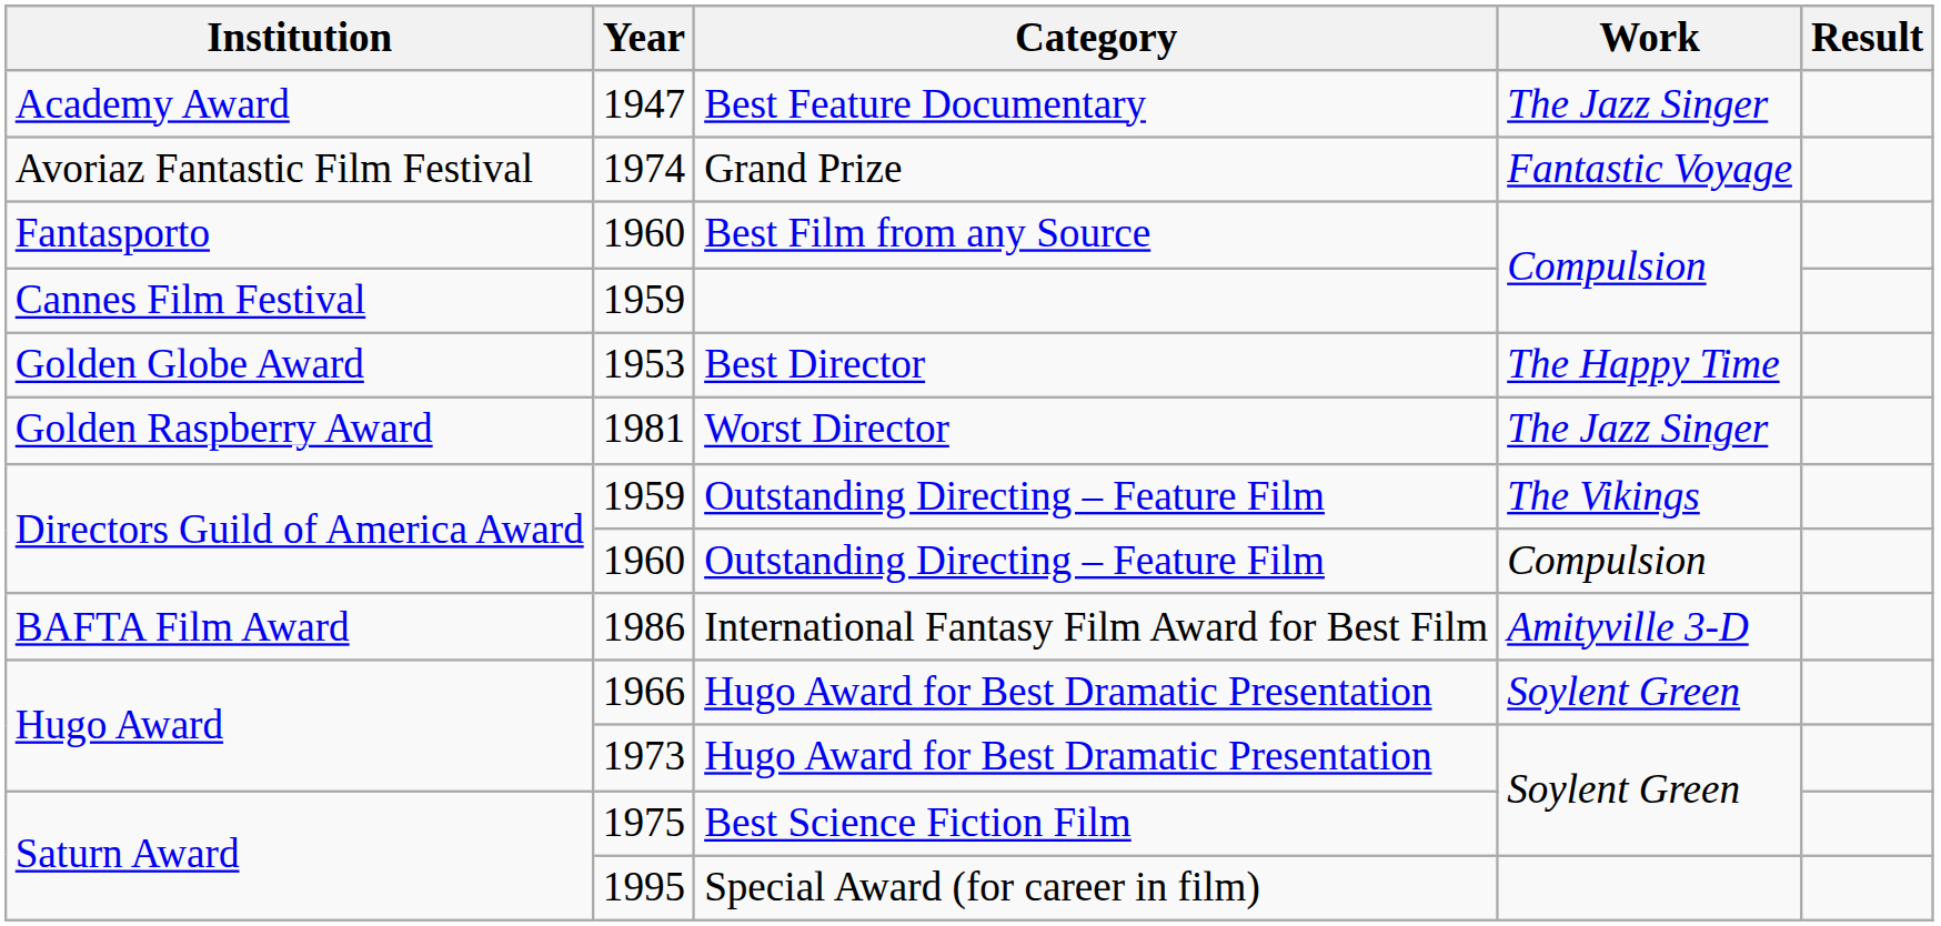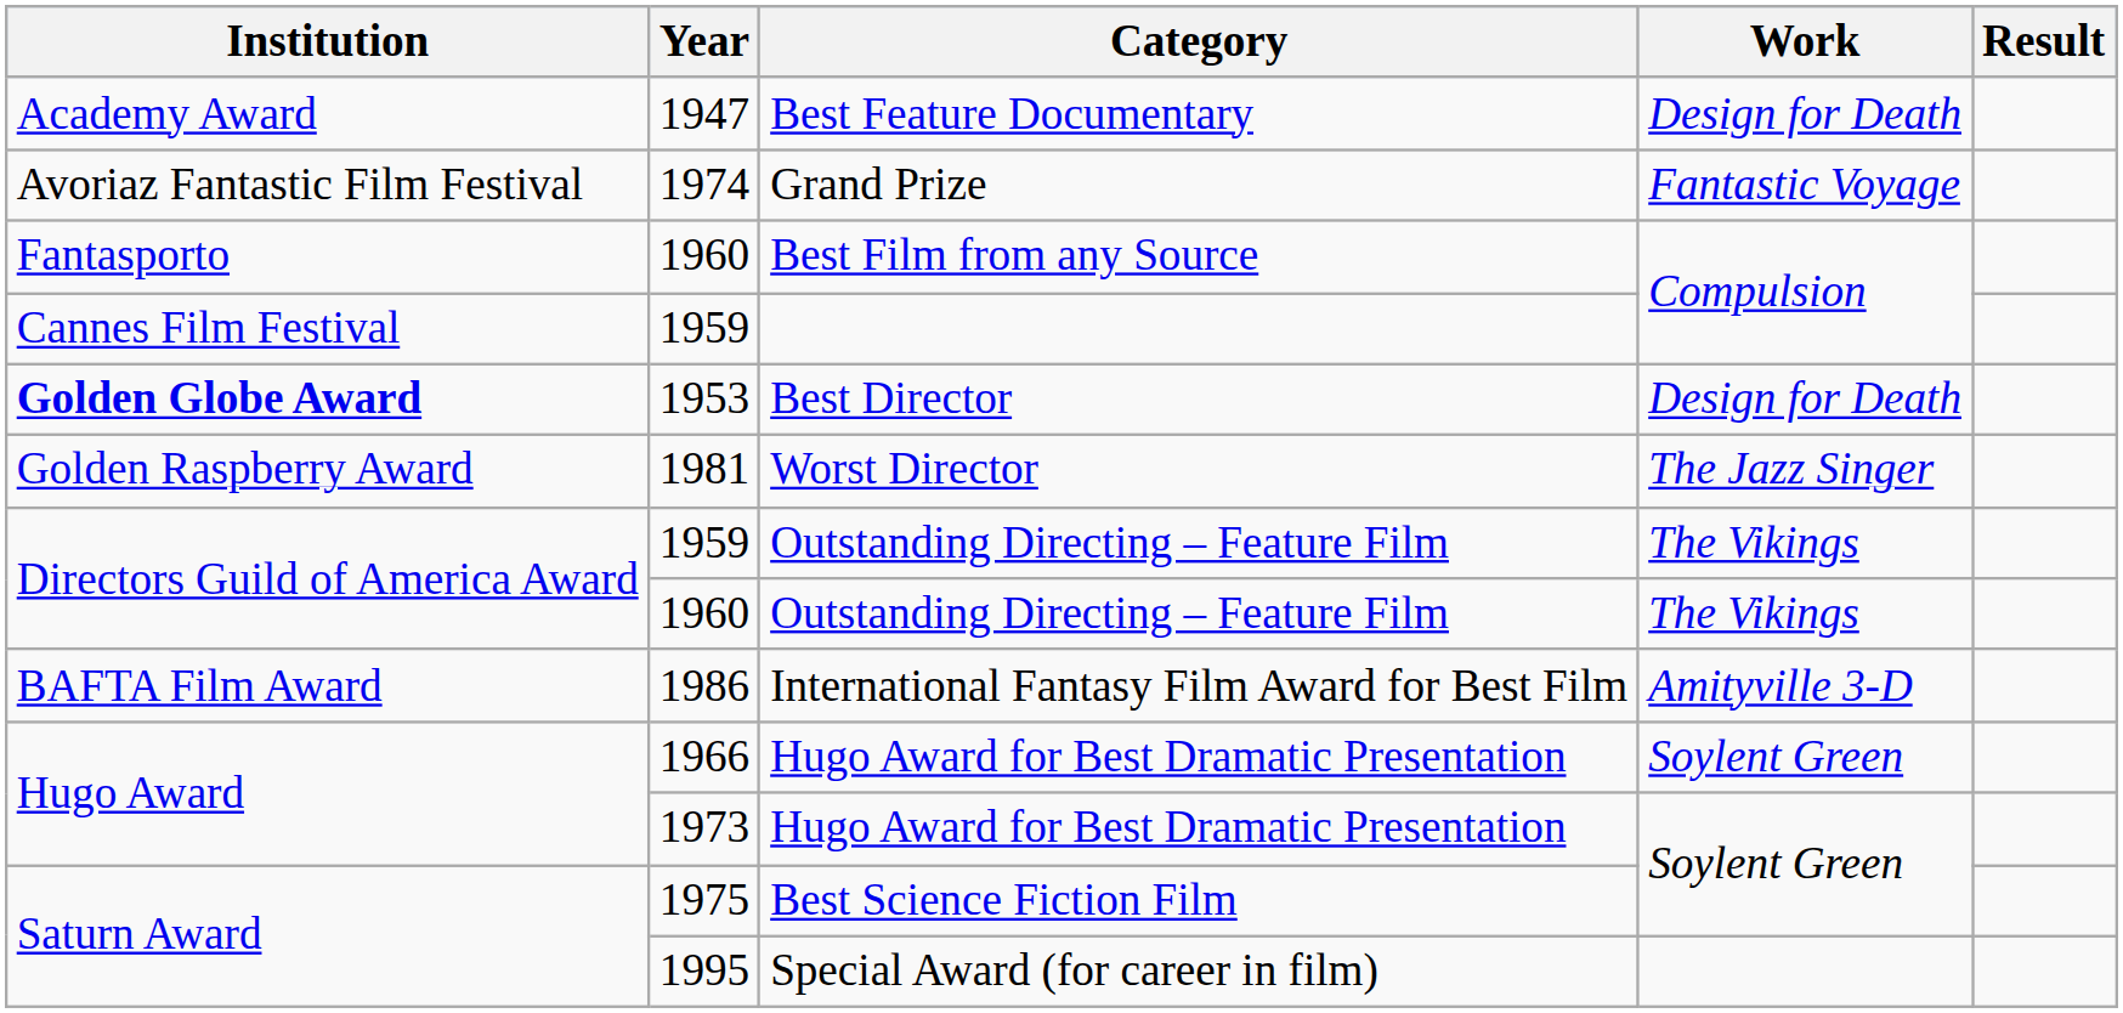 <table class="wikitable sortable">
 <tr style="background:#b0c4de; text-align:center;">
 <th>Institution</th>
 <th>Year</th>
 <th>Category</th>
 <th>Work</th>
 <th>Result</th>
 </tr>
 <tr>
 <td><a href='#'>Academy Award</a></td>
 <td>1947</td>
 <td><a href='#'>Best Feature Documentary</a></td>
-<td><em><a href='#'>The Jazz Singer</a></em></td>
+<td><em><a href='#'>Design for Death</a></em></td>
 <td></td>
 </tr>
 <tr>
 <td>Avoriaz Fantastic Film Festival</td>
 <td>1974</td>
 <td>Grand Prize</td>
 <td><em><a href='#'>Fantastic Voyage</a></em></td>
 <td></td>
 </tr>
 <tr>
 <td><a href='#'>Fantasporto</a></td>
 <td>1960</td>
 <td><a href='#'>Best Film from any Source</a></td>
 <td rowspan="2"><em><a href='#'>Compulsion</a></em></td>
 <td></td>
 </tr>
 <tr>
 <td><a href='#'>Cannes Film Festival</a></td>
 <td>1959</td>
 <td></td>
 <td></td>
 </tr>
 <tr>
-<td><a href='#'>Golden Globe Award</a></td>
+<td><strong><a href='#'>Golden Globe Award</a></strong></td>
 <td>1953</td>
 <td><a href='#'>Best Director</a></td>
-<td><em><a href='#'>The Happy Time</a></em></td>
+<td><em><a href='#'>Design for Death</a></em></td>
 <td></td>
 </tr>
 <tr>
 <td><a href='#'>Golden Raspberry Award</a></td>
 <td>1981</td>
 <td><a href='#'>Worst Director</a></td>
 <td><em><a href='#'>The Jazz Singer</a></em></td>
 <td></td>
 </tr>
 <tr>
 <td rowspan="2"><a href='#'>Directors Guild of America Award</a></td>
 <td>1959</td>
 <td><a href='#'>Outstanding Directing – Feature Film</a></td>
 <td><em><a href='#'>The Vikings</a></em></td>
 <td></td>
 </tr>
 <tr>
 <td>1960</td>
 <td><a href='#'>Outstanding Directing – Feature Film</a></td>
-<td><em>Compulsion</em></td>
+<td><em><a href='#'>The Vikings</a></em></td>
 <td></td>
 </tr>
 <tr>
 <td><a href='#'>BAFTA Film Award</a></td>
 <td>1986</td>
 <td>International Fantasy Film Award for Best Film</td>
 <td><em><a href='#'>Amityville 3-D</a></em></td>
 <td></td>
 </tr>
 <tr>
 <td rowspan="2"><a href='#'>Hugo Award</a></td>
 <td>1966</td>
 <td><a href='#'>Hugo Award for Best Dramatic Presentation</a></td>
 <td><em><a href='#'>Soylent Green</a></em></td>
 <td></td>
 </tr>
 <tr>
 <td>1973</td>
 <td><a href='#'>Hugo Award for Best Dramatic Presentation</a></td>
 <td rowspan="2"><em>Soylent Green</em></td>
 <td></td>
 </tr>
 <tr>
 <td rowspan="2"><a href='#'>Saturn Award</a></td>
 <td>1975</td>
 <td><a href='#'>Best Science Fiction Film</a></td>
 <td></td>
 </tr>
 <tr>
 <td>1995</td>
 <td>Special Award (for career in film)</td>
 <td></td>
 <td></td>
 </tr>
 </table>
